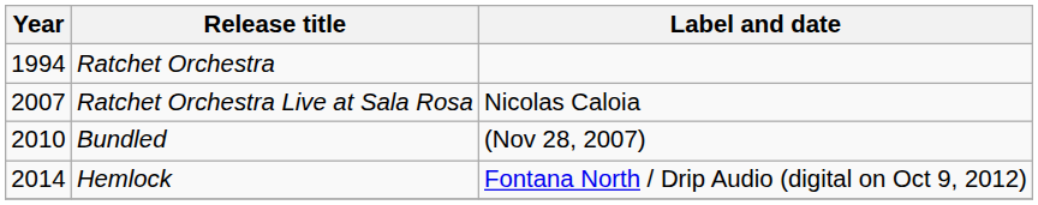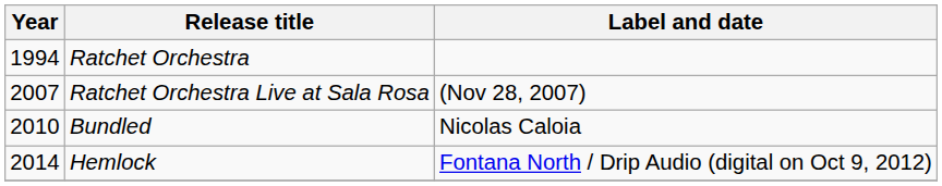 <table class="wikitable" style="text-align:left;font-size:100%;">
 <tr>
 <th>Year</th>
 <th>Release title</th>
 <th>Label and date</th>
 </tr>
 <tr>
 <td>1994</td>
 <td><em>Ratchet Orchestra</em></td>
 <td></td>
 </tr>
 <tr>
 <td>2007</td>
 <td><em>Ratchet Orchestra Live at Sala Rosa</em></td>
-<td>Nicolas Caloia</td>
+<td>(Nov 28, 2007)</td>
 </tr>
 <tr>
 <td>2010</td>
 <td><em>Bundled</em></td>
-<td>(Nov 28, 2007)</td>
+<td>Nicolas Caloia</td>
 </tr>
 <tr>
 <td rowspan="1">2014</td>
 <td><em>Hemlock</em></td>
 <td><a href='#'>Fontana North</a> / Drip Audio (digital on Oct 9, 2012)</td>
 </tr>
 <tr>
 </tr>
 </table>
